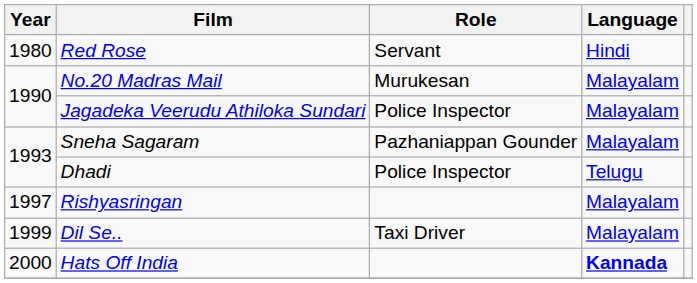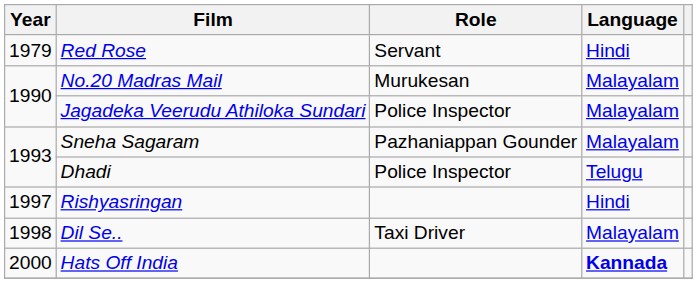 <table class="wikitable sortable">
 <tr style="text-align:center;">
 <th>Year</th>
 <th>Film</th>
 <th>Role</th>
 <th>Language</th>
 <th scope="col" class="unsortable" ></th>
 </tr>
 <tr>
-<td>1980</td>
+<td>1979</td>
 <td><em><a href='#'>Red Rose</a></em></td>
 <td>Servant</td>
 <td><a href='#'>Hindi</a></td>
 <td></td>
 </tr>
 <tr>
 <td rowspan="2">1990</td>
 <td><em><a href='#'>No.20 Madras Mail</a></em></td>
 <td>Murukesan</td>
 <td><a href='#'>Malayalam</a></td>
 <td></td>
 </tr>
 <tr>
 <td><em><a href='#'>Jagadeka Veerudu Athiloka Sundari</a></em></td>
 <td>Police Inspector</td>
 <td><a href='#'>Malayalam</a></td>
 <td></td>
 </tr>
 <tr>
 <td rowspan="2">1993</td>
 <td><em>Sneha Sagaram</em></td>
 <td>Pazhaniappan Gounder</td>
 <td><a href='#'>Malayalam</a></td>
 <td></td>
 </tr>
 <tr>
 <td><em>Dhadi</em></td>
 <td>Police Inspector</td>
 <td><a href='#'>Telugu</a></td>
 <td></td>
 </tr>
 <tr>
 <td>1997</td>
 <td><em><a href='#'>Rishyasringan</a></em></td>
 <td></td>
-<td><a href='#'>Malayalam</a></td>
+<td><a href='#'>Hindi</a></td>
 <td></td>
 </tr>
 <tr>
-<td>1999</td>
+<td>1998</td>
 <td><em><a href='#'>Dil Se..</a></em></td>
 <td>Taxi Driver</td>
 <td><a href='#'>Malayalam</a></td>
 <td></td>
 </tr>
 <tr>
 <td>2000</td>
 <td><em><a href='#'>Hats Off India</a></em></td>
 <td></td>
 <td><strong><a href='#'>Kannada</a></strong></td>
 <td></td>
 </tr>
 <tr>
 </tr>
 </table>
